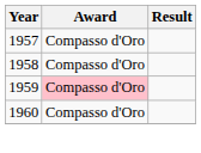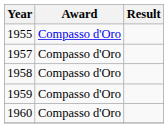 <table class="wikitable">
 <tr>
 <th>Year</th>
 <th>Award</th>
 <th>Result</th>
+</tr>
+<tr>
+<td>1955</td>
+<td><a href='#'>Compasso d'Oro</a></td>
+<td></td>
 </tr>
 <tr>
 <td>1957</td>
 <td>Compasso d'Oro</td>
 <td></td>
 </tr>
 <tr>
 <td>1958</td>
 <td>Compasso d'Oro</td>
 <td></td>
 </tr>
 <tr>
 <td>1959</td>
-<td style="background: pink;">Compasso d'Oro</td>
+<td>Compasso d'Oro</td>
 <td></td>
 </tr>
 <tr>
 <td>1960</td>
 <td>Compasso d'Oro</td>
 <td></td>
 </tr>
 <tr>
 </tr>
 </table>
